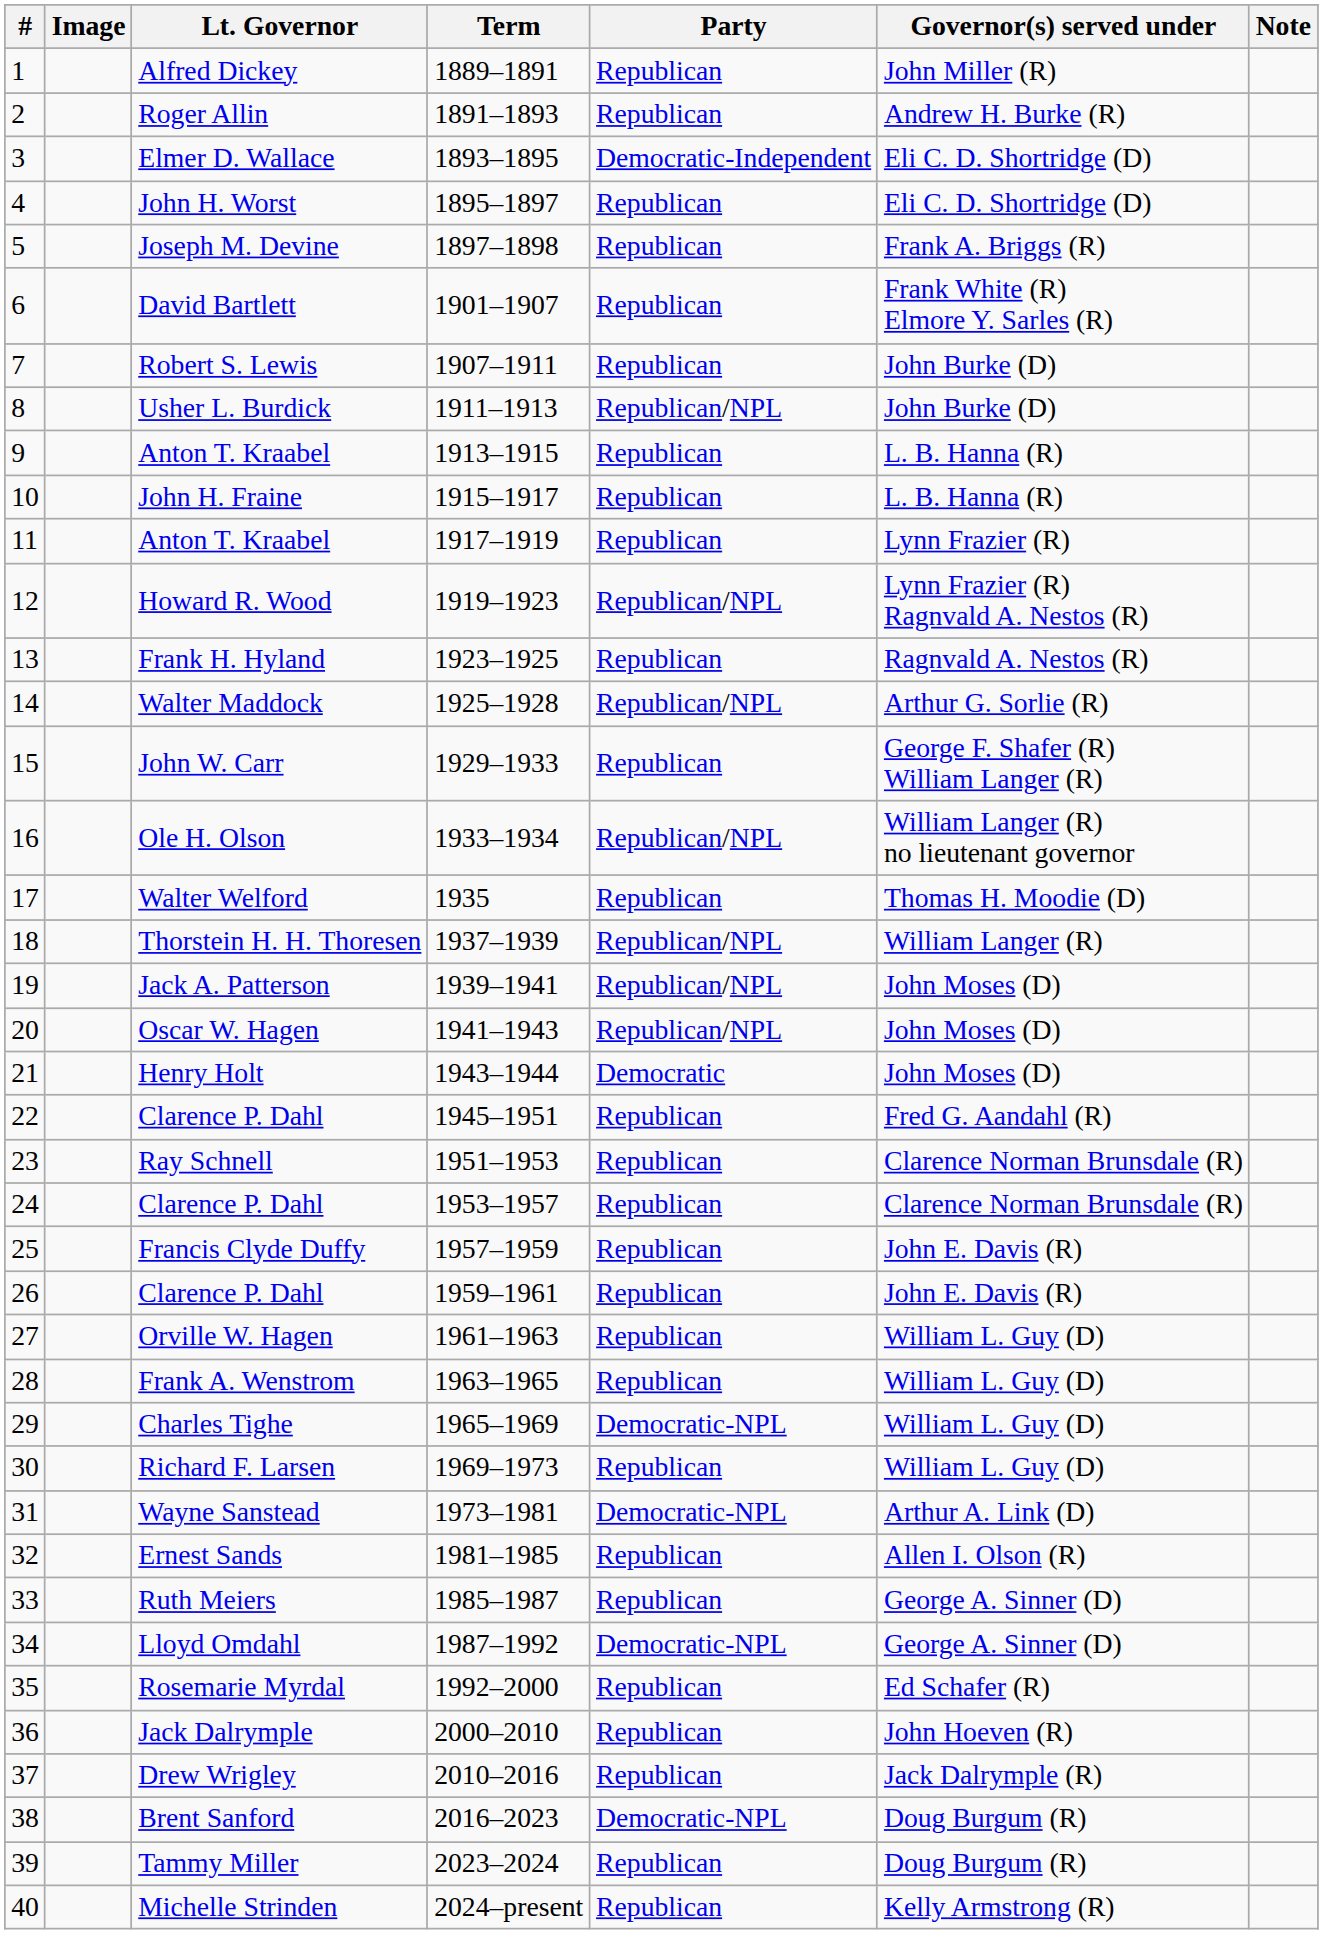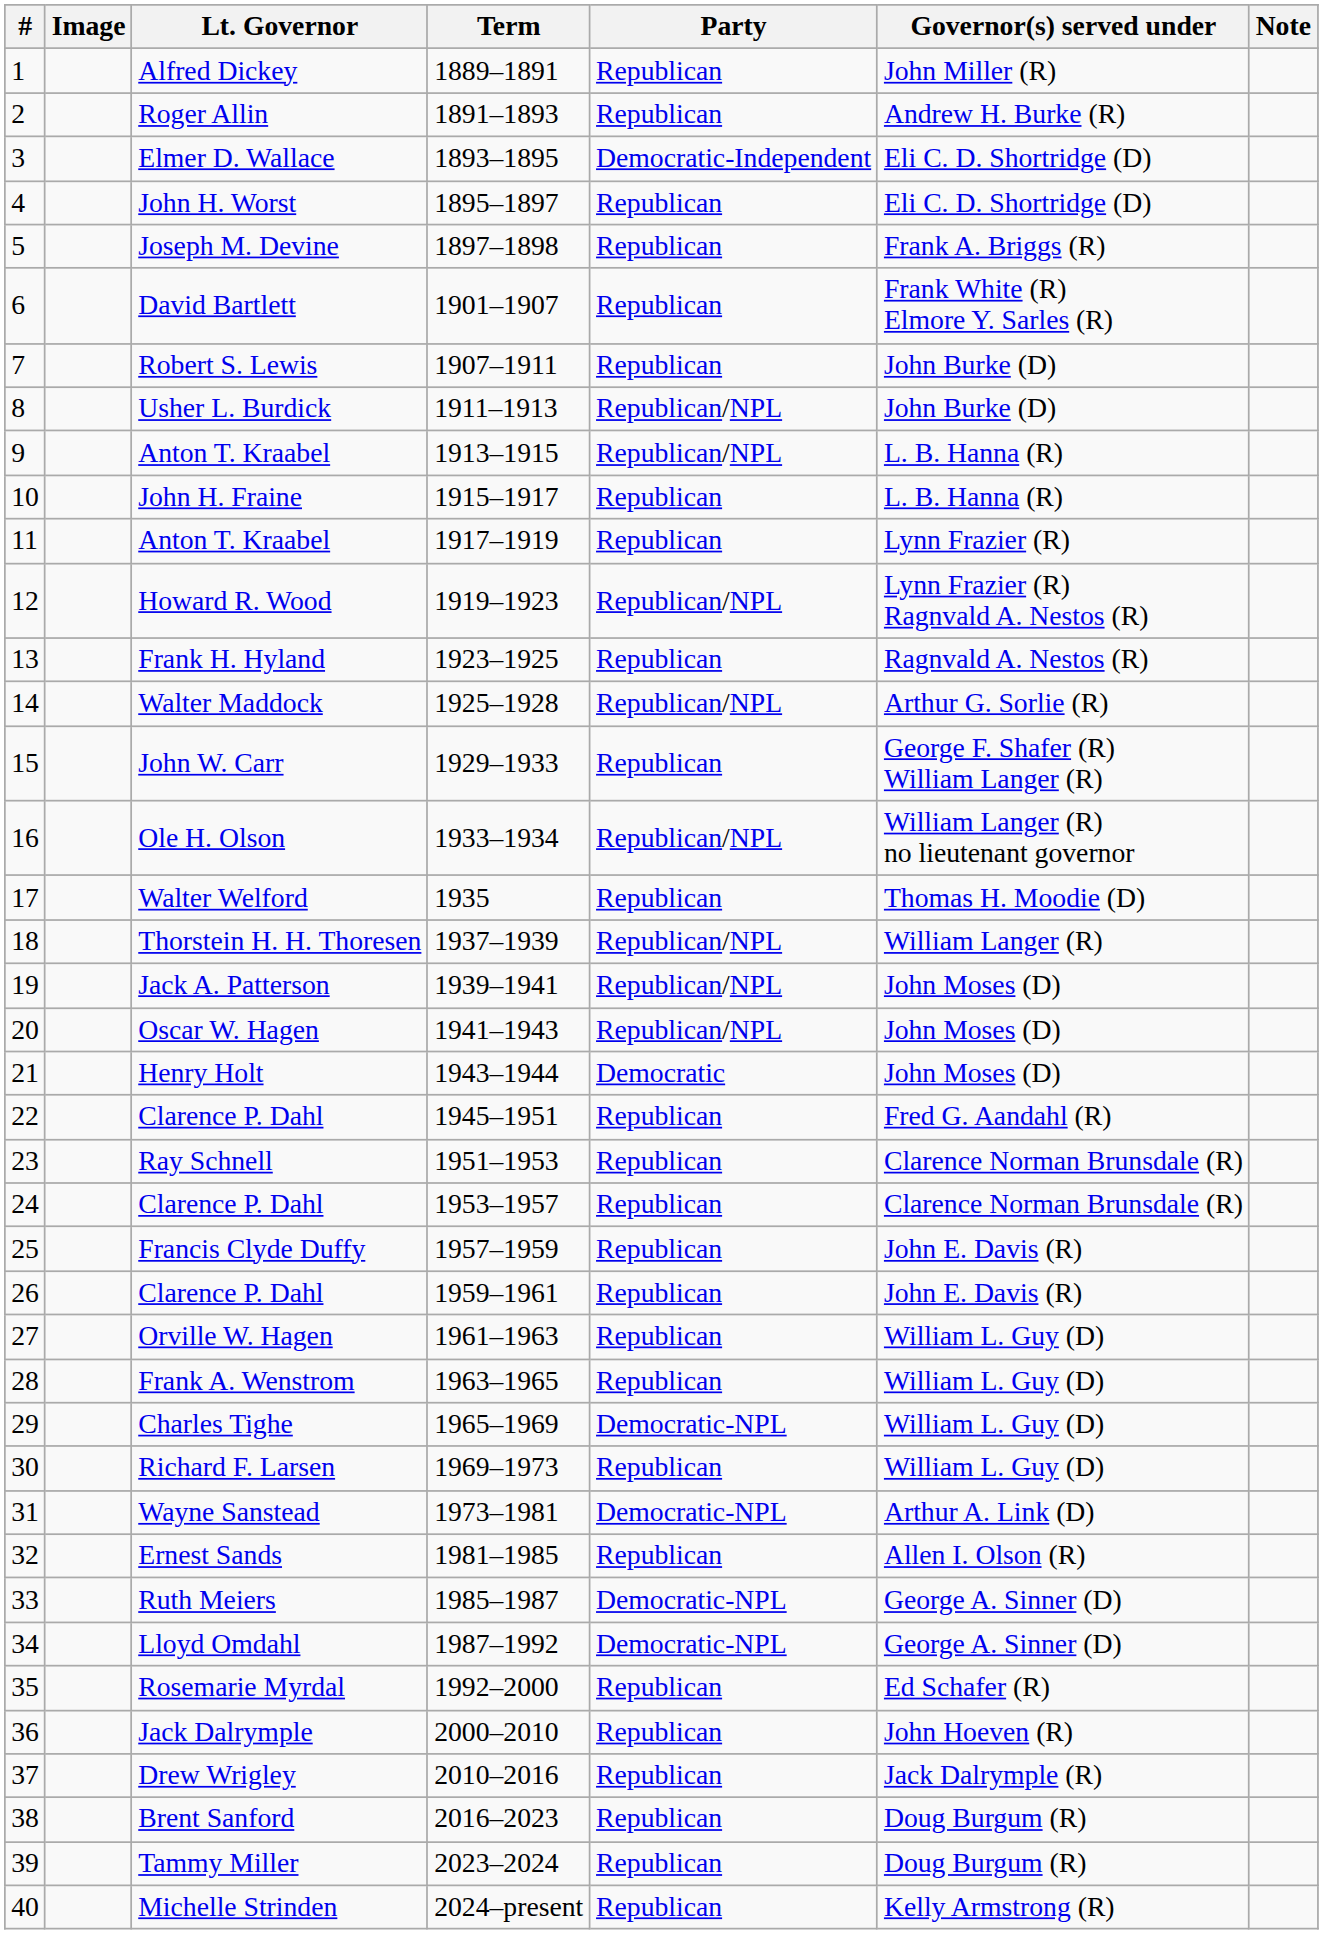 <table class=wikitable>
 <tr>
 <th>#</th>
 <th>Image</th>
 <th>Lt. Governor</th>
 <th>Term</th>
 <th>Party</th>
 <th>Governor(s) served under</th>
 <th>Note</th>
 </tr>
 <tr>
 <td>1</td>
 <td></td>
 <td><a href='#'>Alfred Dickey</a></td>
 <td>1889–1891</td>
 <td><a href='#'>Republican</a></td>
 <td><a href='#'>John Miller</a> (R)</td>
 <td></td>
 </tr>
 <tr>
 <td>2</td>
 <td></td>
 <td><a href='#'>Roger Allin</a></td>
 <td>1891–1893</td>
 <td><a href='#'>Republican</a></td>
 <td><a href='#'>Andrew H. Burke</a> (R)</td>
 <td></td>
 </tr>
 <tr>
 <td>3</td>
 <td></td>
 <td><a href='#'>Elmer D. Wallace</a></td>
 <td>1893–1895</td>
 <td><a href='#'>Democratic-Independent</a></td>
 <td><a href='#'>Eli C. D. Shortridge</a> (D)</td>
 <td></td>
 </tr>
 <tr>
 <td>4</td>
 <td></td>
 <td><a href='#'>John H. Worst</a></td>
 <td>1895–1897</td>
 <td><a href='#'>Republican</a></td>
 <td><a href='#'>Eli C. D. Shortridge</a> (D)</td>
 <td></td>
 </tr>
 <tr>
 <td>5</td>
 <td></td>
 <td><a href='#'>Joseph M. Devine</a></td>
 <td>1897–1898</td>
 <td><a href='#'>Republican</a></td>
 <td><a href='#'>Frank A. Briggs</a> (R)</td>
 <td></td>
 </tr>
 <tr>
 <td>6</td>
 <td></td>
 <td><a href='#'>David Bartlett</a></td>
 <td>1901–1907</td>
 <td><a href='#'>Republican</a></td>
 <td><a href='#'>Frank White</a> (R)<br><a href='#'>Elmore Y. Sarles</a> (R)</td>
 <td></td>
 </tr>
 <tr>
 <td>7</td>
 <td></td>
 <td><a href='#'>Robert S. Lewis</a></td>
 <td>1907–1911</td>
 <td><a href='#'>Republican</a></td>
 <td><a href='#'>John Burke</a> (D)</td>
 <td></td>
 </tr>
 <tr>
 <td>8</td>
 <td></td>
 <td><a href='#'>Usher L. Burdick</a></td>
 <td>1911–1913</td>
 <td><a href='#'>Republican</a>/<a href='#'>NPL</a></td>
 <td><a href='#'>John Burke</a> (D)</td>
 <td></td>
 </tr>
 <tr>
 <td>9</td>
 <td></td>
 <td><a href='#'>Anton T. Kraabel</a></td>
 <td>1913–1915</td>
-<td><a href='#'>Republican</a></td>
+<td><a href='#'>Republican</a>/<a href='#'>NPL</a></td>
 <td><a href='#'>L. B. Hanna</a> (R)</td>
 <td></td>
 </tr>
 <tr>
 <td>10</td>
 <td></td>
 <td><a href='#'>John H. Fraine</a></td>
 <td>1915–1917</td>
 <td><a href='#'>Republican</a></td>
 <td><a href='#'>L. B. Hanna</a> (R)</td>
 <td></td>
 </tr>
 <tr>
 <td>11</td>
 <td></td>
 <td><a href='#'>Anton T. Kraabel</a></td>
 <td>1917–1919</td>
 <td><a href='#'>Republican</a></td>
 <td><a href='#'>Lynn Frazier</a> (R)</td>
 <td></td>
 </tr>
 <tr>
 <td>12</td>
 <td></td>
 <td><a href='#'>Howard R. Wood</a></td>
 <td>1919–1923</td>
 <td><a href='#'>Republican</a>/<a href='#'>NPL</a></td>
 <td><a href='#'>Lynn Frazier</a> (R)<br><a href='#'>Ragnvald A. Nestos</a> (R)</td>
 <td></td>
 </tr>
 <tr>
 <td>13</td>
 <td></td>
 <td><a href='#'>Frank H. Hyland</a></td>
 <td>1923–1925</td>
 <td><a href='#'>Republican</a></td>
 <td><a href='#'>Ragnvald A. Nestos</a> (R)</td>
 <td></td>
 </tr>
 <tr>
 <td>14</td>
 <td></td>
 <td><a href='#'>Walter Maddock</a></td>
 <td>1925–1928</td>
 <td><a href='#'>Republican</a>/<a href='#'>NPL</a></td>
 <td><a href='#'>Arthur G. Sorlie</a> (R)</td>
 <td></td>
 </tr>
 <tr>
 <td>15</td>
 <td></td>
 <td><a href='#'>John W. Carr</a></td>
 <td>1929–1933</td>
 <td><a href='#'>Republican</a></td>
 <td><a href='#'>George F. Shafer</a> (R)<br><a href='#'>William Langer</a> (R)</td>
 <td></td>
 </tr>
 <tr>
 <td>16</td>
 <td></td>
 <td><a href='#'>Ole H. Olson</a></td>
 <td>1933–1934</td>
 <td><a href='#'>Republican</a>/<a href='#'>NPL</a></td>
 <td><a href='#'>William Langer</a> (R)<br>no lieutenant governor</td>
 <td></td>
 </tr>
 <tr>
 <td>17</td>
 <td></td>
 <td><a href='#'>Walter Welford</a></td>
 <td>1935</td>
 <td><a href='#'>Republican</a></td>
 <td><a href='#'>Thomas H. Moodie</a> (D)</td>
 <td></td>
 </tr>
 <tr>
 <td>18</td>
 <td></td>
 <td><a href='#'>Thorstein H. H. Thoresen</a></td>
 <td>1937–1939</td>
 <td><a href='#'>Republican</a>/<a href='#'>NPL</a></td>
 <td><a href='#'>William Langer</a> (R)</td>
 <td></td>
 </tr>
 <tr>
 <td>19</td>
 <td></td>
 <td><a href='#'>Jack A. Patterson</a></td>
 <td>1939–1941</td>
 <td><a href='#'>Republican</a>/<a href='#'>NPL</a></td>
 <td><a href='#'>John Moses</a> (D)</td>
 <td></td>
 </tr>
 <tr>
 <td>20</td>
 <td></td>
 <td><a href='#'>Oscar W. Hagen</a></td>
 <td>1941–1943</td>
 <td><a href='#'>Republican</a>/<a href='#'>NPL</a></td>
 <td><a href='#'>John Moses</a> (D)</td>
 <td></td>
 </tr>
 <tr>
 <td>21</td>
 <td></td>
 <td><a href='#'>Henry Holt</a></td>
 <td>1943–1944</td>
 <td><a href='#'>Democratic</a></td>
 <td><a href='#'>John Moses</a> (D)</td>
 <td></td>
 </tr>
 <tr>
 <td>22</td>
 <td></td>
 <td><a href='#'>Clarence P. Dahl</a></td>
 <td>1945–1951</td>
 <td><a href='#'>Republican</a></td>
 <td><a href='#'>Fred G. Aandahl</a> (R)</td>
 <td></td>
 </tr>
 <tr>
 <td>23</td>
 <td></td>
 <td><a href='#'>Ray Schnell</a></td>
 <td>1951–1953</td>
 <td><a href='#'>Republican</a></td>
 <td><a href='#'>Clarence Norman Brunsdale</a> (R)</td>
 <td></td>
 </tr>
 <tr>
 <td>24</td>
 <td></td>
 <td><a href='#'>Clarence P. Dahl</a></td>
 <td>1953–1957</td>
 <td><a href='#'>Republican</a></td>
 <td><a href='#'>Clarence Norman Brunsdale</a> (R)</td>
 <td></td>
 </tr>
 <tr>
 <td>25</td>
 <td></td>
 <td><a href='#'>Francis Clyde Duffy</a></td>
 <td>1957–1959</td>
 <td><a href='#'>Republican</a></td>
 <td><a href='#'>John E. Davis</a> (R)</td>
 <td></td>
 </tr>
 <tr>
 <td>26</td>
 <td></td>
 <td><a href='#'>Clarence P. Dahl</a></td>
 <td>1959–1961</td>
 <td><a href='#'>Republican</a></td>
 <td><a href='#'>John E. Davis</a> (R)</td>
 <td></td>
 </tr>
 <tr>
 <td>27</td>
 <td></td>
 <td><a href='#'>Orville W. Hagen</a></td>
 <td>1961–1963</td>
 <td><a href='#'>Republican</a></td>
 <td><a href='#'>William L. Guy</a> (D)</td>
 <td></td>
 </tr>
 <tr>
 <td>28</td>
 <td></td>
 <td><a href='#'>Frank A. Wenstrom</a></td>
 <td>1963–1965</td>
 <td><a href='#'>Republican</a></td>
 <td><a href='#'>William L. Guy</a> (D)</td>
 <td></td>
 </tr>
 <tr>
 <td>29</td>
 <td></td>
 <td><a href='#'>Charles Tighe</a></td>
 <td>1965–1969</td>
 <td><a href='#'>Democratic-NPL</a></td>
 <td><a href='#'>William L. Guy</a> (D)</td>
 <td></td>
 </tr>
 <tr>
 <td>30</td>
 <td></td>
 <td><a href='#'>Richard F. Larsen</a></td>
 <td>1969–1973</td>
 <td><a href='#'>Republican</a></td>
 <td><a href='#'>William L. Guy</a> (D)</td>
 <td></td>
 </tr>
 <tr>
 <td>31</td>
 <td></td>
 <td><a href='#'>Wayne Sanstead</a></td>
 <td>1973–1981</td>
 <td><a href='#'>Democratic-NPL</a></td>
 <td><a href='#'>Arthur A. Link</a> (D)</td>
 <td></td>
 </tr>
 <tr>
 <td>32</td>
 <td></td>
 <td><a href='#'>Ernest Sands</a></td>
 <td>1981–1985</td>
 <td><a href='#'>Republican</a></td>
 <td><a href='#'>Allen I. Olson</a> (R)</td>
 <td></td>
 </tr>
 <tr>
 <td>33</td>
 <td></td>
 <td><a href='#'>Ruth Meiers</a></td>
 <td>1985–1987</td>
-<td><a href='#'>Republican</a></td>
+<td><a href='#'>Democratic-NPL</a></td>
 <td><a href='#'>George A. Sinner</a> (D)</td>
 <td></td>
 </tr>
 <tr>
 <td>34</td>
 <td></td>
 <td><a href='#'>Lloyd Omdahl</a></td>
 <td>1987–1992</td>
 <td><a href='#'>Democratic-NPL</a></td>
 <td><a href='#'>George A. Sinner</a> (D)</td>
 <td></td>
 </tr>
 <tr>
 <td>35</td>
 <td></td>
 <td><a href='#'>Rosemarie Myrdal</a></td>
 <td>1992–2000</td>
 <td><a href='#'>Republican</a></td>
 <td><a href='#'>Ed Schafer</a> (R)</td>
 <td></td>
 </tr>
 <tr>
 <td>36</td>
 <td></td>
 <td><a href='#'>Jack Dalrymple</a></td>
 <td>2000–2010</td>
 <td><a href='#'>Republican</a></td>
 <td><a href='#'>John Hoeven</a> (R)</td>
 <td></td>
 </tr>
 <tr>
 <td>37</td>
 <td></td>
 <td><a href='#'>Drew Wrigley</a></td>
 <td>2010–2016</td>
 <td><a href='#'>Republican</a></td>
 <td><a href='#'>Jack Dalrymple</a> (R)</td>
 <td></td>
 </tr>
 <tr>
 <td>38</td>
 <td></td>
 <td><a href='#'>Brent Sanford</a></td>
 <td>2016–2023</td>
-<td><a href='#'>Democratic-NPL</a></td>
+<td><a href='#'>Republican</a></td>
 <td><a href='#'>Doug Burgum</a> (R)</td>
 <td></td>
 </tr>
 <tr>
 <td>39</td>
 <td></td>
 <td><a href='#'>Tammy Miller</a></td>
 <td>2023–2024</td>
 <td><a href='#'>Republican</a></td>
 <td><a href='#'>Doug Burgum</a> (R)</td>
 <td></td>
 </tr>
 <tr>
 <td>40</td>
 <td></td>
 <td><a href='#'>Michelle Strinden</a></td>
 <td>2024–present</td>
 <td><a href='#'>Republican</a></td>
 <td><a href='#'>Kelly Armstrong</a> (R)</td>
 <td></td>
 </tr>
 </table>
